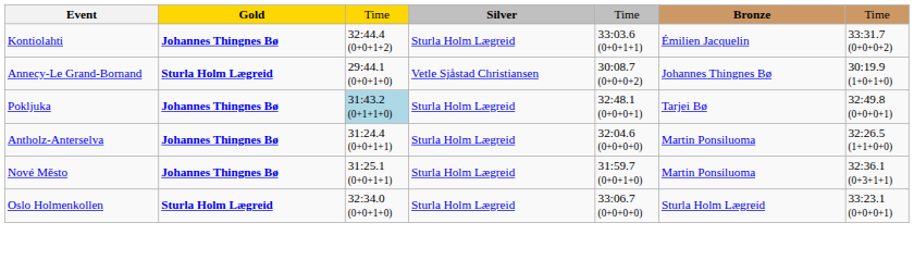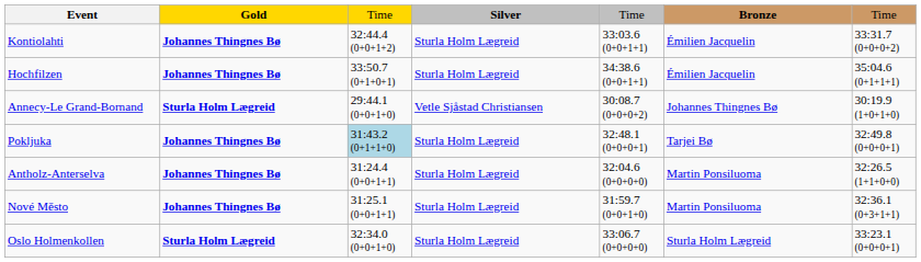 <table class="wikitable" width="75%">
 <tr>
 <th width="180">Event</th>
 <th width="220" style="background:gold">Gold</th>
 <th width="70"  style="background:gold; font-weight:normal;">Time</th>
 <th width="220" style="background:silver">Silver</th>
 <th width="70"  style="background:silver; font-weight:normal;">Time</th>
 <th width="220" style="background:#CC9966">Bronze</th>
 <th width="70"  style="background:#CC9966; font-weight:normal;">Time</th>
 </tr>
 <tr>
 <td><a href='#'> Kontiolahti</a><br></td>
 <td><strong><a href='#'>Johannes Thingnes Bø</a></strong><br><small></small></td>
 <td>32:44.4<br><small>(0+0+1+2)</small></td>
 <td><a href='#'>Sturla Holm Lægreid</a><br><small></small></td>
 <td>33:03.6<br><small>(0+0+1+1)</small></td>
 <td><a href='#'>Émilien Jacquelin</a><br><small></small></td>
 <td>33:31.7<br><small>(0+0+0+2)</small></td>
+</tr>
+<tr>
+<td><a href='#'> Hochfilzen</a><br></td>
+<td><strong><a href='#'>Johannes Thingnes Bø</a></strong><br><small></small></td>
+<td>33:50.7<br><small>(0+1+0+1)</small></td>
+<td><a href='#'>Sturla Holm Lægreid</a><br><small></small></td>
+<td>34:38.6<br><small>(0+0+1+1)</small></td>
+<td><a href='#'>Émilien Jacquelin</a><br><small></small></td>
+<td>35:04.6<br><small>(0+1+1+1)</small></td>
 </tr>
 <tr>
 <td><a href='#'> Annecy-Le Grand-Bornand</a><br></td>
 <td><strong><a href='#'>Sturla Holm Lægreid</a></strong><br><small></small></td>
 <td>29:44.1<br><small>(0+0+1+0)</small></td>
 <td><a href='#'>Vetle Sjåstad Christiansen</a><br><small></small></td>
 <td>30:08.7<br><small>(0+0+0+2)</small></td>
 <td><a href='#'>Johannes Thingnes Bø</a><br><small></small></td>
 <td>30:19.9<br><small>(1+0+1+0)</small></td>
 </tr>
 <tr>
 <td><a href='#'> Pokljuka</a><br></td>
 <td><strong><a href='#'>Johannes Thingnes Bø</a></strong><br><small></small></td>
 <td style="background: lightblue;">31:43.2<br><small>(0+1+1+0)</small></td>
 <td><a href='#'>Sturla Holm Lægreid</a><br><small></small></td>
 <td>32:48.1<br><small>(0+0+0+1)</small></td>
 <td><a href='#'>Tarjei Bø</a><br><small></small></td>
 <td>32:49.8<br><small>(0+0+0+1)</small></td>
 </tr>
 <tr>
 <td><a href='#'> Antholz-Anterselva</a><br></td>
 <td><strong><a href='#'>Johannes Thingnes Bø</a></strong><br><small></small></td>
 <td>31:24.4<br><small>(0+0+1+1)</small></td>
 <td><a href='#'>Sturla Holm Lægreid</a><br><small></small></td>
 <td>32:04.6<br><small>(0+0+0+0)</small></td>
 <td><a href='#'>Martin Ponsiluoma</a><br><small></small></td>
 <td>32:26.5<br><small>(1+1+0+0)</small></td>
 </tr>
 <tr>
 <td><a href='#'> Nové Město</a><br></td>
 <td><strong><a href='#'>Johannes Thingnes Bø</a></strong><br><small></small></td>
 <td>31:25.1<br><small>(0+0+1+1)</small></td>
 <td><a href='#'>Sturla Holm Lægreid</a><br><small></small></td>
 <td>31:59.7<br><small>(0+0+1+0)</small></td>
 <td><a href='#'>Martin Ponsiluoma</a><br><small></small></td>
 <td>32:36.1<br><small>(0+3+1+1)</small></td>
 </tr>
 <tr>
 <td><a href='#'> Oslo Holmenkollen</a><br></td>
 <td><strong><a href='#'>Sturla Holm Lægreid</a></strong><br><small></small></td>
 <td>32:34.0<br><small>(0+0+1+0)</small></td>
 <td><a href='#'>Sturla Holm Lægreid</a><br><small></small></td>
 <td>33:06.7<br><small>(0+0+0+0)</small></td>
 <td><a href='#'>Sturla Holm Lægreid</a><br><small></small></td>
 <td>33:23.1<br><small>(0+0+0+1)</small></td>
 </tr>
 </table>
